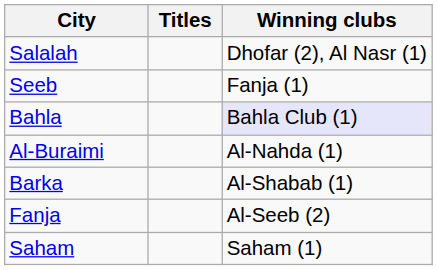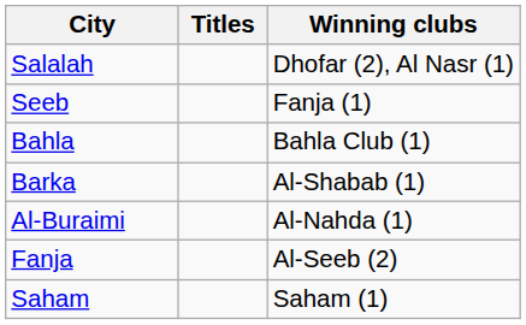 <table class="wikitable">
 <tr>
 <th style="width:105px;">City</th>
 <th width="50">Titles</th>
 <th>Winning clubs</th>
 </tr>
 <tr>
 <td><a href='#'>Salalah</a></td>
 <td></td>
 <td>Dhofar (2), Al Nasr (1)</td>
 </tr>
 <tr>
 <td><a href='#'>Seeb</a></td>
 <td></td>
 <td>Fanja (1)</td>
 </tr>
 <tr>
 <td><a href='#'>Bahla</a></td>
 <td></td>
-<td style="background: lavender;">Bahla Club (1)</td>
+<td>Bahla Club (1)</td>
+</tr>
+<tr>
+<td><a href='#'>Barka</a></td>
+<td></td>
+<td>Al-Shabab (1)</td>
 </tr>
 <tr>
 <td><a href='#'>Al-Buraimi</a></td>
 <td></td>
 <td>Al-Nahda (1)</td>
-</tr>
-<tr>
-<td><a href='#'>Barka</a></td>
-<td></td>
-<td>Al-Shabab (1)</td>
 </tr>
 <tr>
 <td><a href='#'>Fanja</a></td>
 <td></td>
 <td>Al-Seeb (2)</td>
 </tr>
 <tr>
 <td><a href='#'>Saham</a></td>
 <td></td>
 <td>Saham (1)</td>
 </tr>
 </table>
